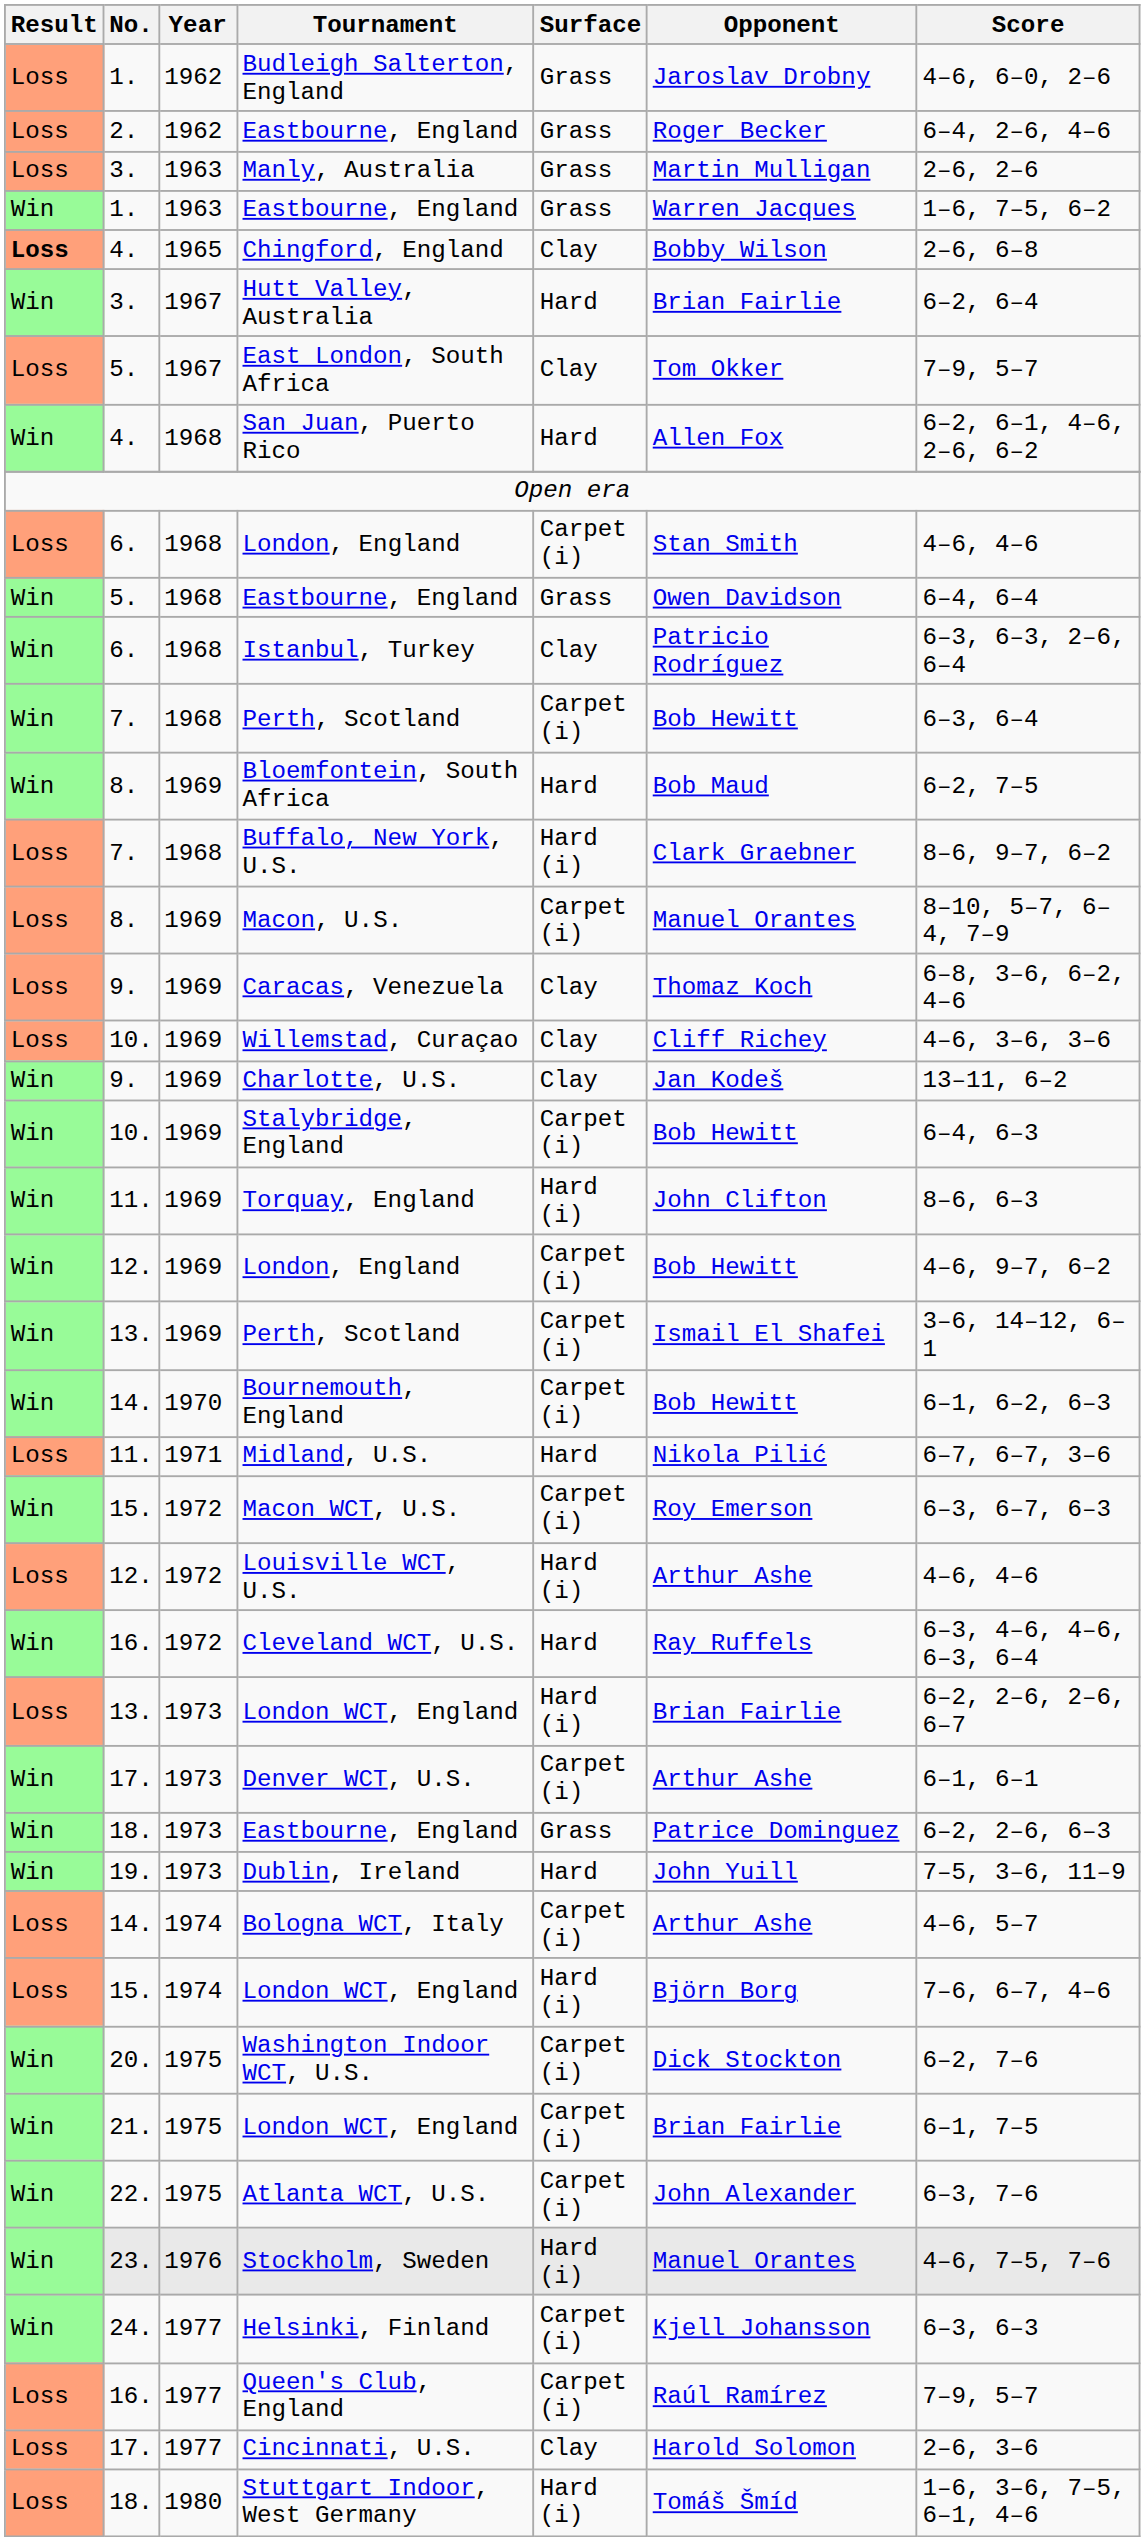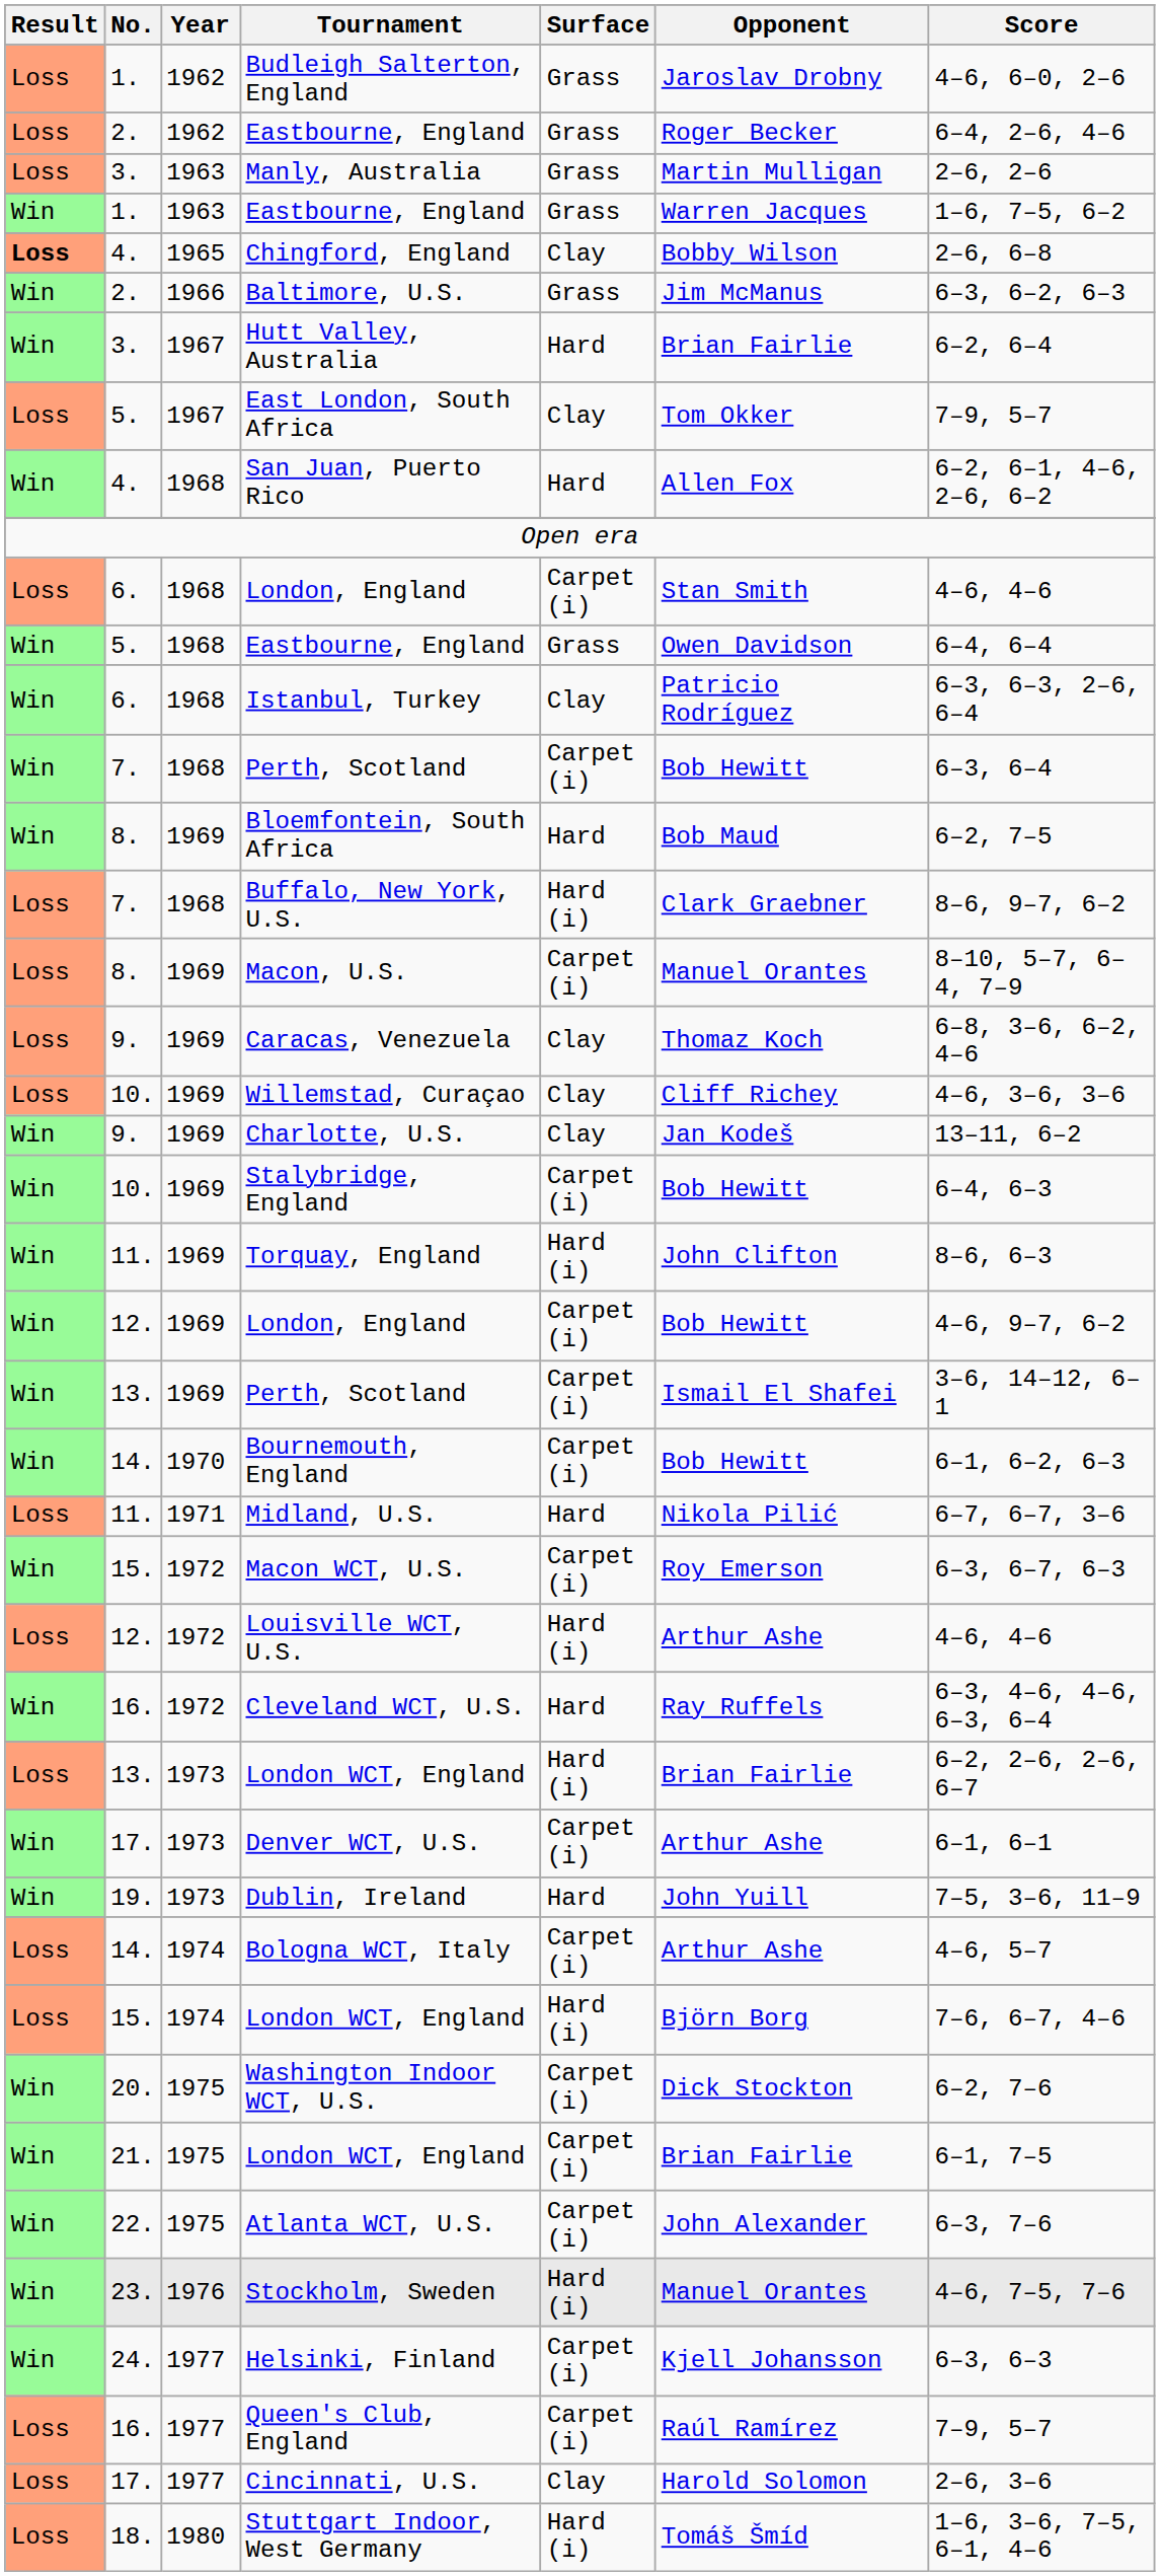 <table class="sortable wikitable">
 <tr>
 <th style="width:40px">Result</th>
 <th style="width:20px" class="unsortable">No.</th>
 <th style="width:40px">Year</th>
 <th style="width:200px">Tournament</th>
 <th style="width:50px">Surface</th>
 <th style="width:200px">Opponent</th>
 <th style="width:180px" class="unsortable">Score</th>
 </tr>
 <tr>
 <td style="background:#ffa07a;">Loss</td>
 <td>1.</td>
 <td>1962</td>
 <td><a href='#'>Budleigh Salterton</a>, England</td>
 <td>Grass</td>
 <td> <a href='#'>Jaroslav Drobny</a></td>
 <td>4–6, 6–0, 2–6</td>
 </tr>
 <tr>
 <td style="background:#ffa07a;">Loss</td>
 <td>2.</td>
 <td>1962</td>
 <td><a href='#'>Eastbourne</a>, England</td>
 <td>Grass</td>
 <td> <a href='#'>Roger Becker</a></td>
 <td>6–4, 2–6, 4–6</td>
 </tr>
 <tr>
 <td style="background:#ffa07a;">Loss</td>
 <td>3.</td>
 <td>1963</td>
 <td><a href='#'>Manly</a>, Australia</td>
 <td>Grass</td>
 <td> <a href='#'>Martin Mulligan</a></td>
 <td>2–6, 2–6</td>
 </tr>
 <tr>
 <td style="background:#98fb98;">Win</td>
 <td>1.</td>
 <td>1963</td>
 <td><a href='#'>Eastbourne</a>, England</td>
 <td>Grass</td>
 <td> <a href='#'>Warren Jacques</a></td>
 <td>1–6, 7–5, 6–2</td>
 </tr>
 <tr>
 <td style="background:#ffa07a;"><strong>Loss</strong></td>
 <td>4.</td>
 <td>1965</td>
 <td><a href='#'>Chingford</a>, England</td>
 <td>Clay</td>
 <td> <a href='#'>Bobby Wilson</a></td>
 <td>2–6, 6–8</td>
+</tr>
+<tr>
+<td style="background:#98fb98;">Win</td>
+<td>2.</td>
+<td>1966</td>
+<td><a href='#'>Baltimore</a>, U.S.</td>
+<td>Grass</td>
+<td> <a href='#'>Jim McManus</a></td>
+<td>6–3, 6–2, 6–3</td>
 </tr>
 <tr>
 <td style="background:#98fb98;">Win</td>
 <td>3.</td>
 <td>1967</td>
 <td><a href='#'>Hutt Valley</a>, Australia</td>
 <td>Hard</td>
 <td> <a href='#'>Brian Fairlie</a></td>
 <td>6–2, 6–4</td>
 </tr>
 <tr>
 <td style="background:#ffa07a;">Loss</td>
 <td>5.</td>
 <td>1967</td>
 <td><a href='#'>East London</a>, South Africa</td>
 <td>Clay</td>
 <td> <a href='#'>Tom Okker</a></td>
 <td>7–9, 5–7</td>
 </tr>
 <tr>
 <td style="background:#98fb98;">Win</td>
 <td>4.</td>
 <td>1968</td>
 <td><a href='#'>San Juan</a>, Puerto Rico</td>
 <td>Hard</td>
 <td> <a href='#'>Allen Fox</a></td>
 <td>6–2, 6–1, 4–6, 2–6, 6–2</td>
 </tr>
 <tr>
 </tr>
 <tr>
 <td colspan=7 align=center><em>Open era</em></td>
 </tr>
 <tr>
 <td style="background:#ffa07a;">Loss</td>
 <td>6.</td>
 <td>1968</td>
 <td><a href='#'>London</a>, England</td>
 <td>Carpet (i)</td>
 <td> <a href='#'>Stan Smith</a></td>
 <td>4–6, 4–6</td>
 </tr>
 <tr>
 <td style="background:#98fb98;">Win</td>
 <td>5.</td>
 <td>1968</td>
 <td><a href='#'>Eastbourne</a>, England</td>
 <td>Grass</td>
 <td> <a href='#'>Owen Davidson</a></td>
 <td>6–4, 6–4</td>
 </tr>
 <tr>
 <td style="background:#98fb98;">Win</td>
 <td>6.</td>
 <td>1968</td>
 <td><a href='#'>Istanbul</a>, Turkey</td>
 <td>Clay</td>
 <td> <a href='#'>Patricio Rodríguez</a></td>
 <td>6–3, 6–3, 2–6, 6–4</td>
 </tr>
 <tr>
 <td style="background:#98fb98;">Win</td>
 <td>7.</td>
 <td>1968</td>
 <td><a href='#'>Perth</a>, Scotland</td>
 <td>Carpet (i)</td>
 <td> <a href='#'>Bob Hewitt</a></td>
 <td>6–3, 6–4</td>
 </tr>
 <tr>
 <td style="background:#98fb98;">Win</td>
 <td>8.</td>
 <td>1969</td>
 <td><a href='#'>Bloemfontein</a>, South Africa</td>
 <td>Hard</td>
 <td> <a href='#'>Bob Maud</a></td>
 <td>6–2, 7–5</td>
 </tr>
 <tr>
 <td style="background:#ffa07a;">Loss</td>
 <td>7.</td>
 <td>1968</td>
 <td><a href='#'>Buffalo, New York</a>, U.S.</td>
 <td>Hard (i)</td>
 <td> <a href='#'>Clark Graebner</a></td>
 <td>8–6, 9–7, 6–2</td>
 </tr>
 <tr>
 <td style="background:#ffa07a;">Loss</td>
 <td>8.</td>
 <td>1969</td>
 <td><a href='#'>Macon</a>, U.S.</td>
 <td>Carpet (i)</td>
 <td> <a href='#'>Manuel Orantes</a></td>
 <td>8–10, 5–7, 6–4, 7–9</td>
 </tr>
 <tr>
 <td style="background:#ffa07a;">Loss</td>
 <td>9.</td>
 <td>1969</td>
 <td><a href='#'>Caracas</a>, Venezuela</td>
 <td>Clay</td>
 <td> <a href='#'>Thomaz Koch</a></td>
 <td>6–8, 3–6, 6–2, 4–6</td>
 </tr>
 <tr>
 <td style="background:#ffa07a;">Loss</td>
 <td>10.</td>
 <td>1969</td>
 <td><a href='#'>Willemstad</a>, Curaçao</td>
 <td>Clay</td>
 <td> <a href='#'>Cliff Richey</a></td>
 <td>4–6, 3–6, 3–6</td>
 </tr>
 <tr>
 <td style="background:#98fb98;">Win</td>
 <td>9.</td>
 <td>1969</td>
 <td><a href='#'>Charlotte</a>, U.S.</td>
 <td>Clay</td>
 <td> <a href='#'>Jan Kodeš</a></td>
 <td>13–11, 6–2</td>
 </tr>
 <tr>
 <td style="background:#98fb98;">Win</td>
 <td>10.</td>
 <td>1969</td>
 <td><a href='#'>Stalybridge</a>, England</td>
 <td>Carpet (i)</td>
 <td> <a href='#'>Bob Hewitt</a></td>
 <td>6–4, 6–3</td>
 </tr>
 <tr>
 <td style="background:#98fb98;">Win</td>
 <td>11.</td>
 <td>1969</td>
 <td><a href='#'>Torquay</a>, England</td>
 <td>Hard (i)</td>
 <td> <a href='#'>John Clifton</a></td>
 <td>8–6, 6–3</td>
 </tr>
 <tr>
 <td style="background:#98fb98;">Win</td>
 <td>12.</td>
 <td>1969</td>
 <td><a href='#'>London</a>, England</td>
 <td>Carpet (i)</td>
 <td> <a href='#'>Bob Hewitt</a></td>
 <td>4–6, 9–7, 6–2</td>
 </tr>
 <tr>
 <td style="background:#98fb98;">Win</td>
 <td>13.</td>
 <td>1969</td>
 <td><a href='#'>Perth</a>, Scotland</td>
 <td>Carpet (i)</td>
 <td> <a href='#'>Ismail El Shafei</a></td>
 <td>3–6, 14–12, 6–1</td>
 </tr>
 <tr>
 <td style="background:#98fb98;">Win</td>
 <td>14.</td>
 <td>1970</td>
 <td><a href='#'>Bournemouth</a>, England</td>
 <td>Carpet (i)</td>
 <td> <a href='#'>Bob Hewitt</a></td>
 <td>6–1, 6–2, 6–3</td>
 </tr>
 <tr>
 <td style="background:#ffa07a;">Loss</td>
 <td>11.</td>
 <td>1971</td>
 <td><a href='#'>Midland</a>, U.S.</td>
 <td>Hard</td>
 <td> <a href='#'>Nikola Pilić</a></td>
 <td>6–7, 6–7, 3–6</td>
 </tr>
 <tr>
 <td style="background:#98fb98;">Win</td>
 <td>15.</td>
 <td>1972</td>
 <td><a href='#'>Macon WCT</a>, U.S.</td>
 <td>Carpet (i)</td>
 <td> <a href='#'>Roy Emerson</a></td>
 <td>6–3, 6–7, 6–3</td>
 </tr>
 <tr>
 <td style="background:#ffa07a;">Loss</td>
 <td>12.</td>
 <td>1972</td>
 <td><a href='#'>Louisville WCT</a>, U.S.</td>
 <td>Hard (i)</td>
 <td> <a href='#'>Arthur Ashe</a></td>
 <td>4–6, 4–6</td>
 </tr>
 <tr>
 <td style="background:#98fb98;">Win</td>
 <td>16.</td>
 <td>1972</td>
 <td><a href='#'>Cleveland WCT</a>, U.S.</td>
 <td>Hard</td>
 <td> <a href='#'>Ray Ruffels</a></td>
 <td>6–3, 4–6, 4–6, 6–3, 6–4</td>
 </tr>
 <tr>
 <td style="background:#ffa07a;">Loss</td>
 <td>13.</td>
 <td>1973</td>
 <td><a href='#'>London WCT</a>, England</td>
 <td>Hard (i)</td>
 <td> <a href='#'>Brian Fairlie</a></td>
 <td>6–2, 2–6, 2–6, 6–7</td>
 </tr>
 <tr>
 <td style="background:#98fb98;">Win</td>
 <td>17.</td>
 <td>1973</td>
 <td><a href='#'>Denver WCT</a>, U.S.</td>
 <td>Carpet (i)</td>
 <td> <a href='#'>Arthur Ashe</a></td>
 <td>6–1, 6–1</td>
 </tr>
 <tr>
 <td style="background:#98fb98;">Win</td>
-<td>18.</td>
-<td>1973</td>
-<td><a href='#'>Eastbourne</a>, England</td>
-<td>Grass</td>
-<td> <a href='#'>Patrice Dominguez</a></td>
-<td>6–2, 2–6, 6–3</td>
-</tr>
-<tr>
-<td style="background:#98fb98;">Win</td>
 <td>19.</td>
 <td>1973</td>
 <td><a href='#'>Dublin</a>, Ireland</td>
 <td>Hard</td>
 <td> <a href='#'>John Yuill</a></td>
 <td>7–5, 3–6, 11–9</td>
 </tr>
 <tr>
 <td style="background:#ffa07a;">Loss</td>
 <td>14.</td>
 <td>1974</td>
 <td><a href='#'>Bologna WCT</a>, Italy</td>
 <td>Carpet (i)</td>
 <td> <a href='#'>Arthur Ashe</a></td>
 <td>4–6, 5–7</td>
 </tr>
 <tr>
 <td style="background:#ffa07a;">Loss</td>
 <td>15.</td>
 <td>1974</td>
 <td><a href='#'>London WCT</a>, England</td>
 <td>Hard (i)</td>
 <td> <a href='#'>Björn Borg</a></td>
 <td>7–6, 6–7, 4–6</td>
 </tr>
 <tr>
 <td style="background:#98fb98;">Win</td>
 <td>20.</td>
 <td>1975</td>
 <td><a href='#'>Washington Indoor WCT</a>, U.S.</td>
 <td>Carpet (i)</td>
 <td> <a href='#'>Dick Stockton</a></td>
 <td>6–2, 7–6</td>
 </tr>
 <tr>
 <td style="background:#98fb98;">Win</td>
 <td>21.</td>
 <td>1975</td>
 <td><a href='#'>London WCT</a>, England</td>
 <td>Carpet (i)</td>
 <td> <a href='#'>Brian Fairlie</a></td>
 <td>6–1, 7–5</td>
 </tr>
 <tr>
 <td style="background:#98fb98;">Win</td>
 <td>22.</td>
 <td>1975</td>
 <td><a href='#'>Atlanta WCT</a>, U.S.</td>
 <td>Carpet (i)</td>
 <td> <a href='#'>John Alexander</a></td>
 <td>6–3, 7–6</td>
 </tr>
 <tr bgcolor=#E9E9E9>
 <td style="background:#98fb98;">Win</td>
 <td>23.</td>
 <td>1976</td>
 <td><a href='#'>Stockholm</a>, Sweden</td>
 <td>Hard (i)</td>
 <td> <a href='#'>Manuel Orantes</a></td>
 <td>4–6, 7–5, 7–6</td>
 </tr>
 <tr>
 <td style="background:#98fb98;">Win</td>
 <td>24.</td>
 <td>1977</td>
 <td><a href='#'>Helsinki</a>, Finland</td>
 <td>Carpet (i)</td>
 <td> <a href='#'>Kjell Johansson</a></td>
 <td>6–3, 6–3</td>
 </tr>
 <tr>
 <td style="background:#ffa07a;">Loss</td>
 <td>16.</td>
 <td>1977</td>
 <td><a href='#'>Queen's Club</a>, England</td>
 <td>Carpet (i)</td>
 <td> <a href='#'>Raúl Ramírez</a></td>
 <td>7–9, 5–7</td>
 </tr>
 <tr>
 <td style="background:#ffa07a;">Loss</td>
 <td>17.</td>
 <td>1977</td>
 <td><a href='#'>Cincinnati</a>, U.S.</td>
 <td>Clay</td>
 <td> <a href='#'>Harold Solomon</a></td>
 <td>2–6, 3–6</td>
 </tr>
 <tr>
 <td style="background:#ffa07a;">Loss</td>
 <td>18.</td>
 <td>1980</td>
 <td><a href='#'>Stuttgart Indoor</a>, West Germany</td>
 <td>Hard (i)</td>
 <td> <a href='#'>Tomáš Šmíd</a></td>
 <td>1–6, 3–6, 7–5, 6–1, 4–6</td>
 </tr>
 </table>
